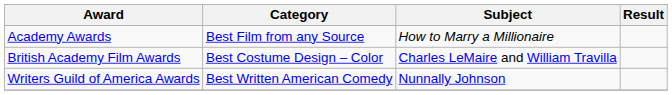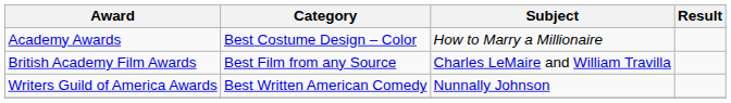 <table class="wikitable">
 <tr>
 <th>Award</th>
 <th>Category</th>
 <th>Subject</th>
 <th>Result</th>
 </tr>
 <tr>
 <td rowspan=1><a href='#'>Academy Awards</a></td>
-<td><a href='#'>Best Film from any Source</a></td>
+<td><a href='#'>Best Costume Design – Color</a></td>
 <td><em>How to Marry a Millionaire</em></td>
 <td></td>
 </tr>
 <tr>
 <td rowspan=1><a href='#'>British Academy Film Awards</a></td>
-<td><a href='#'>Best Costume Design – Color</a></td>
+<td><a href='#'>Best Film from any Source</a></td>
 <td><a href='#'>Charles LeMaire</a> and <a href='#'>William Travilla</a></td>
 <td></td>
 </tr>
 <tr>
 <td rowspan=1><a href='#'>Writers Guild of America Awards</a></td>
 <td><a href='#'>Best Written American Comedy</a></td>
 <td><a href='#'>Nunnally Johnson</a></td>
 <td></td>
 </tr>
 <tr>
 </tr>
 </table>
